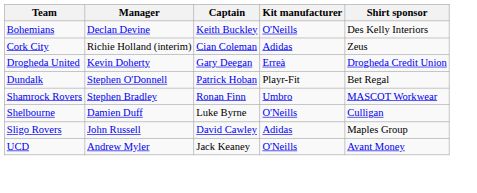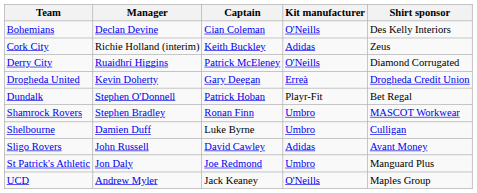 <table class="wikitable sortable" style="text-align: left;">
 <tr>
 <th>Team</th>
 <th>Manager</th>
 <th>Captain</th>
 <th>Kit manufacturer</th>
 <th>Shirt sponsor</th>
 </tr>
 <tr>
 <td><a href='#'>Bohemians</a></td>
 <td> <a href='#'>Declan Devine</a></td>
-<td> <a href='#'>Keith Buckley</a></td>
+<td> <a href='#'>Cian Coleman</a></td>
 <td><a href='#'>O'Neills</a></td>
 <td>Des Kelly Interiors</td>
 </tr>
 <tr>
 <td><a href='#'>Cork City</a></td>
 <td> Richie Holland (interim)</td>
-<td> <a href='#'>Cian Coleman</a></td>
+<td> <a href='#'>Keith Buckley</a></td>
 <td><a href='#'>Adidas</a></td>
 <td>Zeus</td>
+</tr>
+<tr>
+<td><a href='#'>Derry City</a></td>
+<td> <a href='#'>Ruaidhrí Higgins</a></td>
+<td> <a href='#'>Patrick McEleney</a></td>
+<td><a href='#'>O'Neills</a></td>
+<td>Diamond Corrugated</td>
 </tr>
 <tr>
 <td><a href='#'>Drogheda United</a></td>
 <td> <a href='#'>Kevin Doherty</a></td>
 <td> <a href='#'>Gary Deegan</a></td>
 <td><a href='#'>Erreà</a></td>
 <td><a href='#'>Drogheda Credit Union</a></td>
 </tr>
 <tr>
 <td><a href='#'>Dundalk</a></td>
 <td> <a href='#'>Stephen O'Donnell</a></td>
 <td> <a href='#'>Patrick Hoban</a></td>
 <td>Playr-Fit</td>
 <td>Bet Regal</td>
 </tr>
 <tr>
 <td><a href='#'>Shamrock Rovers</a></td>
 <td> <a href='#'>Stephen Bradley</a></td>
 <td> <a href='#'>Ronan Finn</a></td>
 <td><a href='#'>Umbro</a></td>
 <td><a href='#'>MASCOT Workwear</a></td>
 </tr>
 <tr>
 <td><a href='#'>Shelbourne</a></td>
 <td> <a href='#'>Damien Duff</a></td>
 <td> Luke Byrne</td>
-<td><a href='#'>O'Neills</a></td>
+<td><a href='#'>Umbro</a></td>
 <td><a href='#'>Culligan</a></td>
 </tr>
 <tr>
 <td><a href='#'>Sligo Rovers</a></td>
 <td> <a href='#'>John Russell</a></td>
 <td> <a href='#'>David Cawley</a></td>
 <td><a href='#'>Adidas</a></td>
-<td>Maples Group</td>
+<td><a href='#'>Avant Money</a></td>
+</tr>
+<tr>
+<td><a href='#'>St Patrick's Athletic</a></td>
+<td> <a href='#'>Jon Daly</a></td>
+<td> <a href='#'>Joe Redmond</a></td>
+<td><a href='#'>Umbro</a></td>
+<td>Manguard Plus</td>
 </tr>
 <tr>
 <td><a href='#'>UCD</a></td>
 <td> <a href='#'>Andrew Myler</a></td>
 <td> Jack Keaney</td>
 <td><a href='#'>O'Neills</a></td>
-<td><a href='#'>Avant Money</a></td>
+<td>Maples Group</td>
 </tr>
 </table>
